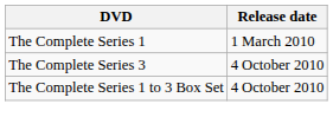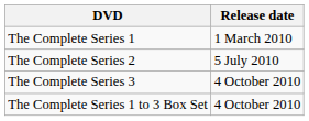 <table class="wikitable">
 <tr>
 <th>DVD</th>
 <th>Release date</th>
 </tr>
 <tr>
 <td>The Complete Series 1</td>
 <td>1 March 2010</td>
 </tr>
 <tr>
+<td>The Complete Series 2</td>
+<td>5 July 2010</td>
+</tr>
+<tr>
 <td>The Complete Series 3</td>
 <td>4 October 2010</td>
 </tr>
 <tr>
 <td>The Complete Series 1 to 3 Box Set</td>
 <td>4 October 2010</td>
 </tr>
 </table>
